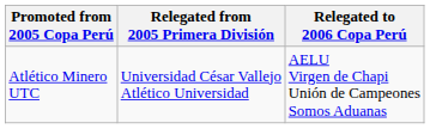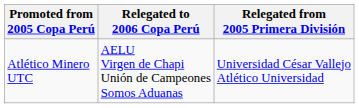 <table class="wikitable">
 <tr>
 <th>Promoted from<br><a href='#'>2005 Copa Perú</a></th>
+<th>Relegated to<br><a href='#'>2006 Copa Perú</a></th>
 <th>Relegated from<br><a href='#'>2005 Primera División</a></th>
-<th>Relegated to<br><a href='#'>2006 Copa Perú</a></th>
 </tr>
 <tr>
 <td> <a href='#'>Atlético Minero</a> <br> <a href='#'>UTC</a> </td>
+<td> <a href='#'>AELU</a> <br> <a href='#'>Virgen de Chapi</a> <br> Unión de Campeones <br> <a href='#'>Somos Aduanas</a> </td>
 <td> <a href='#'>Universidad César Vallejo</a> <br> <a href='#'>Atlético Universidad</a> </td>
-<td> <a href='#'>AELU</a> <br> <a href='#'>Virgen de Chapi</a> <br> Unión de Campeones <br> <a href='#'>Somos Aduanas</a> </td>
 </tr>
 </table>
